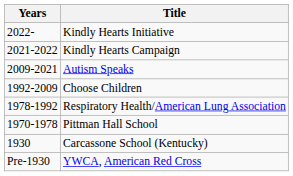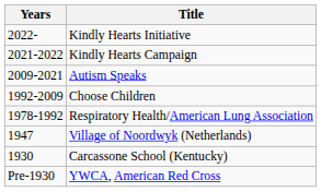 <table class="wikitable">
 <tr>
 <th>Years</th>
 <th>Title</th>
 </tr>
 <tr>
 <td>2022-</td>
 <td>Kindly Hearts Initiative</td>
 </tr>
 <tr>
 <td>2021-2022</td>
 <td>Kindly Hearts Campaign</td>
 </tr>
 <tr>
 <td>2009-2021</td>
 <td><a href='#'>Autism Speaks</a></td>
 </tr>
 <tr>
 <td>1992-2009</td>
 <td>Choose Children</td>
 </tr>
 <tr>
 <td>1978-1992</td>
 <td>Respiratory Health/<a href='#'>American Lung Association</a></td>
 </tr>
 <tr>
-<td>1970-1978</td>
-<td>Pittman Hall School</td>
+<td>1947</td>
+<td><a href='#'>Village of Noordwyk</a> (Netherlands)</td>
 </tr>
 <tr>
 <td>1930</td>
 <td>Carcassone School (Kentucky)</td>
 </tr>
 <tr>
 <td>Pre-1930</td>
 <td><a href='#'>YWCA</a>, <a href='#'>American Red Cross</a></td>
 </tr>
 </table>
